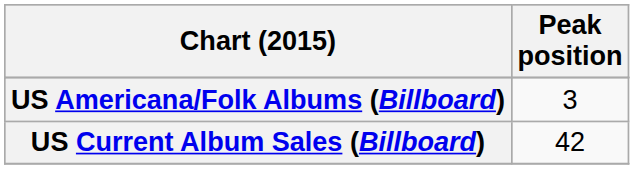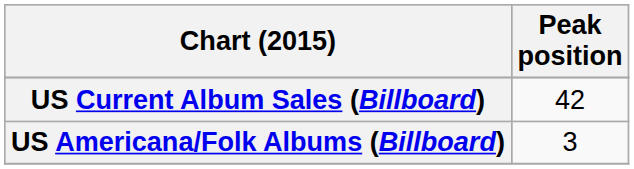 <table class="wikitable sortable plainrowheaders" style="text-align:center">
 <tr>
 <th scope="col">Chart (2015)</th>
 <th scope="col">Peak<br>position</th>
 </tr>
 <tr>
 </tr>
 <tr>
+<th scope="row">US <a href='#'>Current Album Sales</a> (<em><a href='#'>Billboard</a></em>)</th>
+<td>42</td>
+</tr>
+<tr>
 <th scope="row">US <a href='#'>Americana/Folk Albums</a> (<em><a href='#'>Billboard</a></em>)</th>
 <td>3</td>
 </tr>
 <tr>
-<th scope="row">US <a href='#'>Current Album Sales</a> (<em><a href='#'>Billboard</a></em>)</th>
-<td>42</td>
-</tr>
-<tr>
 </tr>
 </table>
